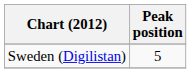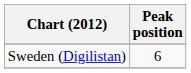 <table class="wikitable">
 <tr>
 <th>Chart (2012)</th>
 <th>Peak<br>position</th>
 </tr>
 <tr>
 </tr>
 <tr>
 <td scope="row">Sweden (<a href='#'>Digilistan</a>)</td>
-<td style="text-align:center;">5</td>
+<td style="text-align:center;">6</td>
 </tr>
 <tr>
 </tr>
 </table>
